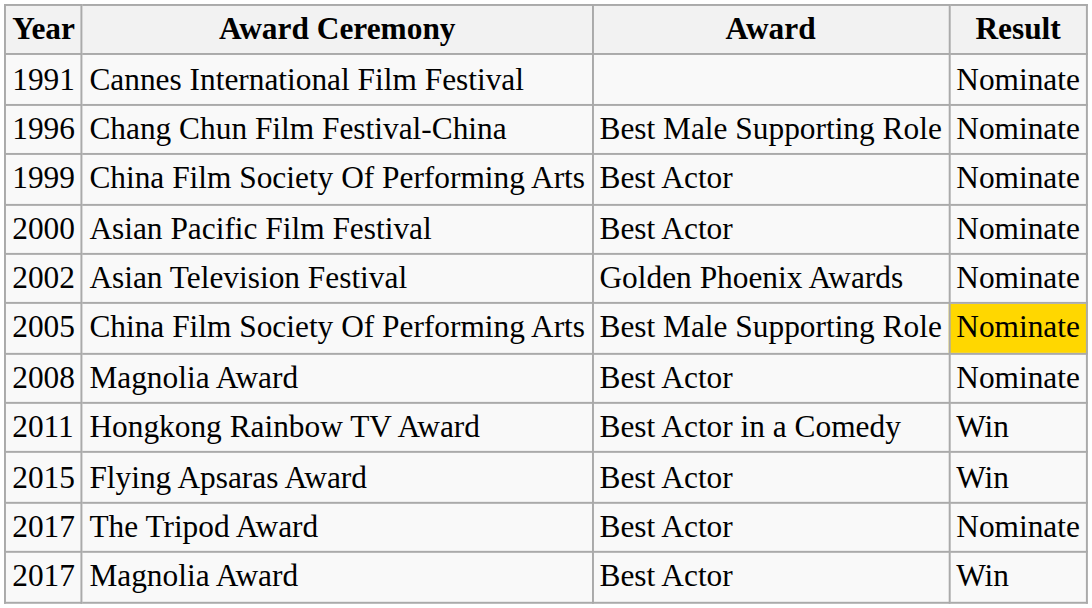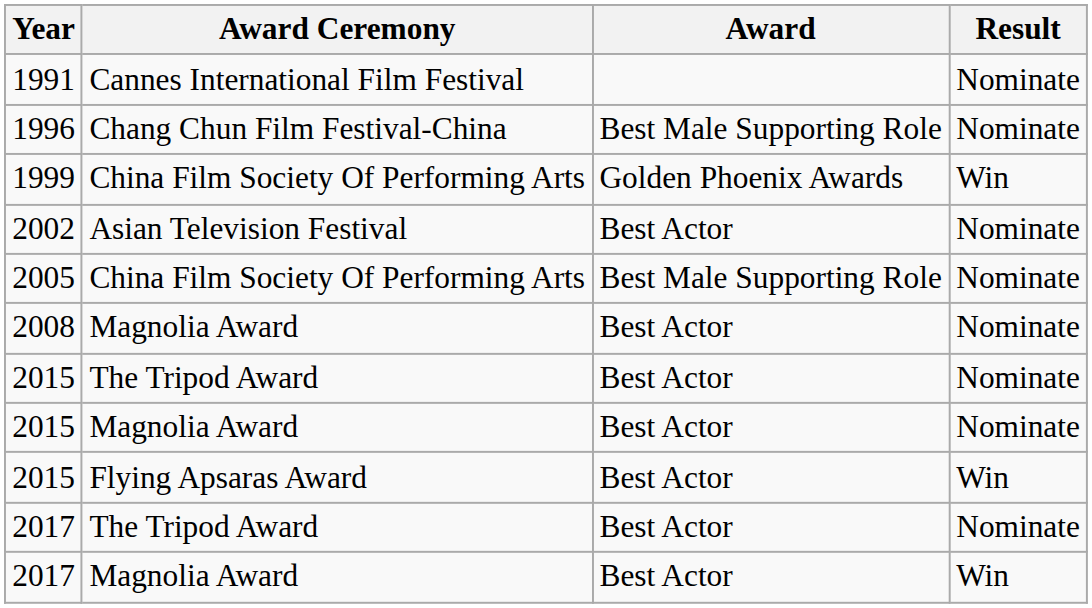 <table class="wikitable">
 <tr>
 <th>Year</th>
 <th>Award Ceremony</th>
 <th>Award</th>
 <th>Result</th>
 </tr>
 <tr>
 <td>1991</td>
 <td>Cannes International Film Festival</td>
 <td></td>
 <td>Nominate</td>
 </tr>
 <tr>
 <td>1996</td>
 <td>Chang Chun Film Festival-China</td>
 <td>Best Male Supporting Role</td>
 <td>Nominate</td>
 </tr>
 <tr>
 <td>1999</td>
 <td>China Film Society Of Performing Arts</td>
-<td>Best Actor</td>
-<td>Nominate</td>
-</tr>
-<tr>
-<td>2000</td>
-<td>Asian Pacific Film Festival</td>
-<td>Best Actor</td>
-<td>Nominate</td>
+<td>Golden Phoenix Awards</td>
+<td>Win</td>
 </tr>
 <tr>
 <td>2002</td>
 <td>Asian Television Festival</td>
-<td>Golden Phoenix Awards</td>
+<td>Best Actor</td>
 <td>Nominate</td>
 </tr>
 <tr>
 <td>2005</td>
 <td>China Film Society Of Performing Arts</td>
 <td>Best Male Supporting Role</td>
-<td style="background: gold;">Nominate</td>
+<td>Nominate</td>
 </tr>
 <tr>
 <td>2008</td>
 <td>Magnolia Award</td>
 <td>Best Actor</td>
 <td>Nominate</td>
 </tr>
 <tr>
-<td>2011</td>
-<td>Hongkong Rainbow TV Award</td>
-<td>Best Actor in a Comedy</td>
-<td>Win</td>
+<td>2015</td>
+<td>The Tripod Award</td>
+<td>Best Actor</td>
+<td>Nominate</td>
+</tr>
+<tr>
+<td>2015</td>
+<td>Magnolia Award</td>
+<td>Best Actor</td>
+<td>Nominate</td>
 </tr>
 <tr>
 <td>2015</td>
 <td>Flying Apsaras Award</td>
 <td>Best Actor</td>
 <td>Win</td>
 </tr>
 <tr>
 <td>2017</td>
 <td>The Tripod Award</td>
 <td>Best Actor</td>
 <td>Nominate</td>
 </tr>
 <tr>
 <td>2017</td>
 <td>Magnolia Award</td>
 <td>Best Actor</td>
 <td>Win</td>
 </tr>
 </table>
